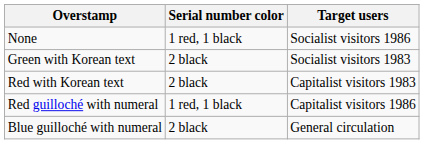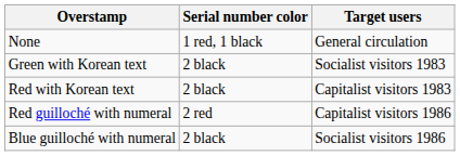 <table class="wikitable" style="font-size: 90%">
 <tr>
 <th>Overstamp</th>
 <th>Serial number color</th>
 <th>Target users</th>
 </tr>
 <tr>
 <td>None</td>
 <td>1 red, 1 black</td>
-<td>Socialist visitors 1986</td>
+<td>General circulation</td>
 </tr>
 <tr>
 <td>Green with Korean text</td>
 <td>2 black</td>
 <td>Socialist visitors 1983</td>
 </tr>
 <tr>
 <td>Red with Korean text</td>
 <td>2 black</td>
 <td>Capitalist visitors 1983</td>
 </tr>
 <tr>
 <td>Red <a href='#'>guilloché</a> with numeral</td>
-<td>1 red, 1 black</td>
+<td>2 red</td>
 <td>Capitalist visitors 1986</td>
 </tr>
 <tr>
 <td>Blue guilloché with numeral</td>
 <td>2 black</td>
-<td>General circulation</td>
+<td>Socialist visitors 1986</td>
 </tr>
 </table>
